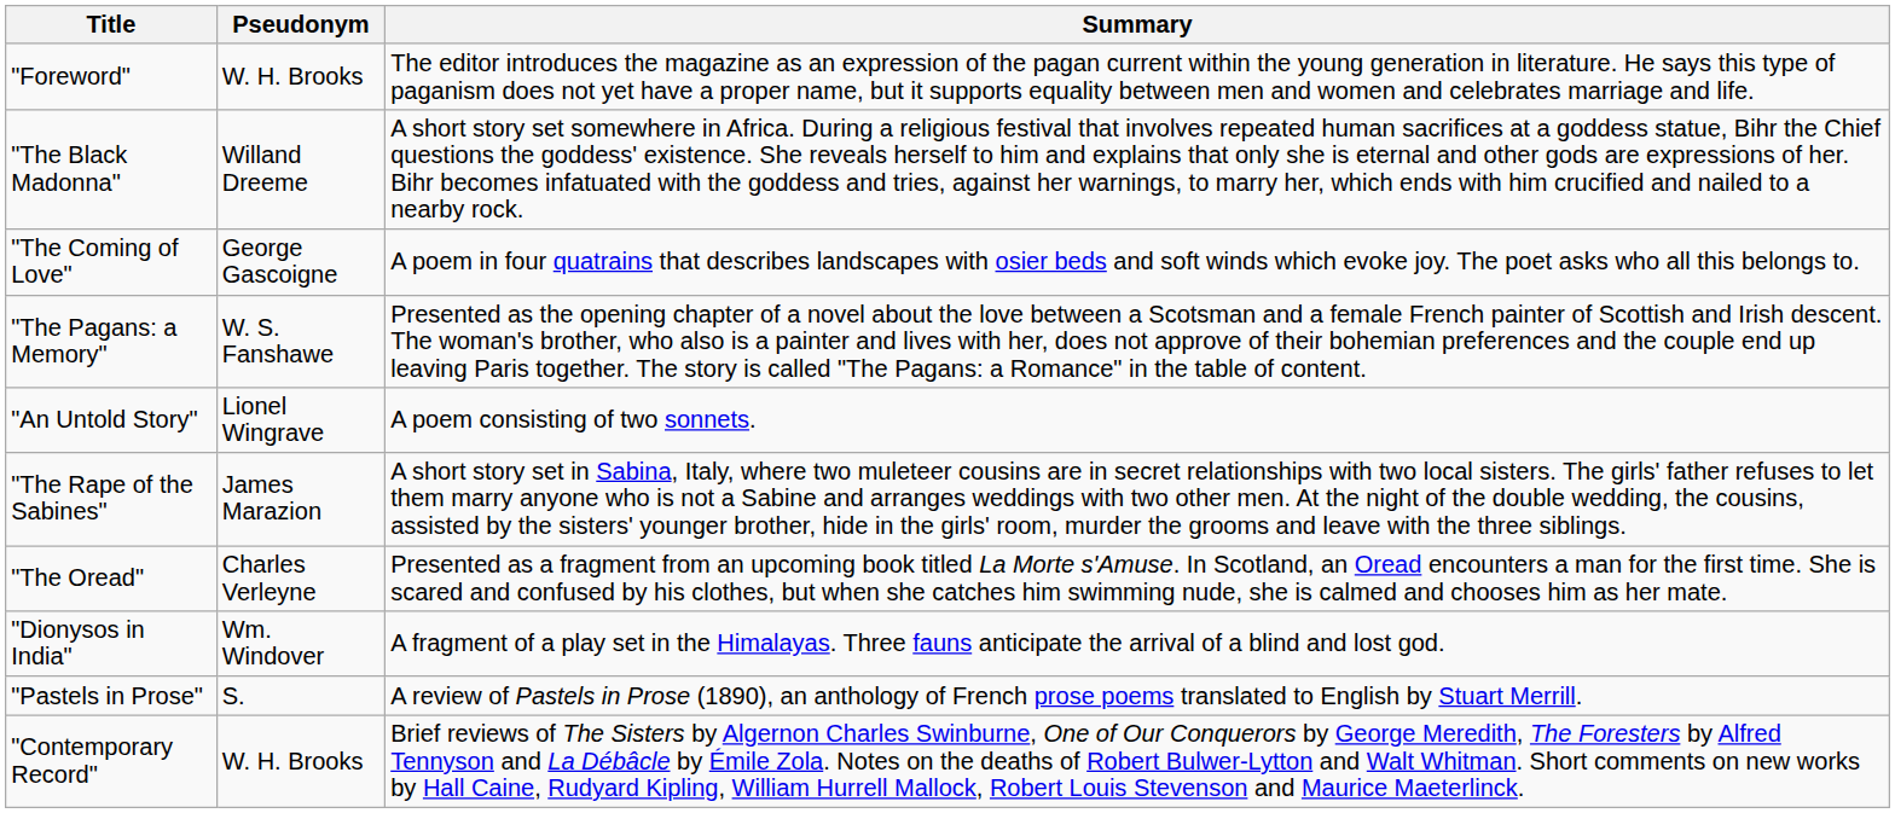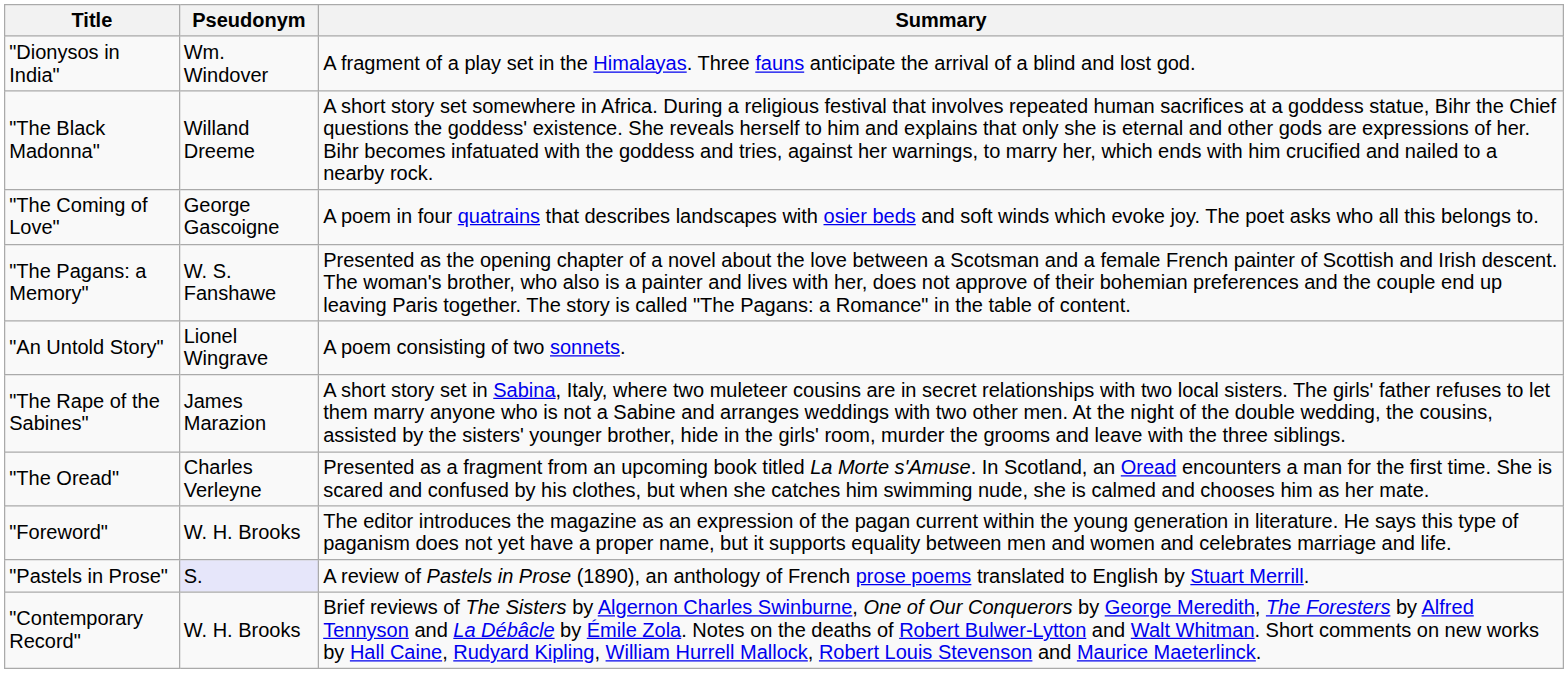 <table class="wikitable">
 <tr>
 <th>Title</th>
 <th>Pseudonym</th>
 <th>Summary</th>
 </tr>
 <tr>
-<td>"Foreword"</td>
-<td>W. H. Brooks</td>
-<td>The editor introduces the magazine as an expression of the pagan current within the young generation in literature. He says this type of paganism does not yet have a proper name, but it supports equality between men and women and celebrates marriage and life.</td>
+<td>"Dionysos in India"</td>
+<td>Wm. Windover</td>
+<td>A fragment of a play set in the <a href='#'>Himalayas</a>. Three <a href='#'>fauns</a> anticipate the arrival of a blind and lost god.</td>
 </tr>
 <tr>
 <td>"The Black Madonna"</td>
 <td>Willand Dreeme</td>
 <td>A short story set somewhere in Africa. During a religious festival that involves repeated human sacrifices at a goddess statue, Bihr the Chief questions the goddess' existence. She reveals herself to him and explains that only she is eternal and other gods are expressions of her. Bihr becomes infatuated with the goddess and tries, against her warnings, to marry her, which ends with him crucified and nailed to a nearby rock.</td>
 </tr>
 <tr>
 <td>"The Coming of Love"</td>
 <td>George Gascoigne</td>
 <td>A poem in four <a href='#'>quatrains</a> that describes landscapes with <a href='#'>osier beds</a> and soft winds which evoke joy. The poet asks who all this belongs to.</td>
 </tr>
 <tr>
 <td>"The Pagans: a Memory"</td>
 <td>W. S. Fanshawe</td>
 <td>Presented as the opening chapter of a novel about the love between a Scotsman and a female French painter of Scottish and Irish descent. The woman's brother, who also is a painter and lives with her, does not approve of their bohemian preferences and the couple end up leaving Paris together. The story is called "The Pagans: a Romance" in the table of content.</td>
 </tr>
 <tr>
 <td>"An Untold Story"</td>
 <td>Lionel Wingrave</td>
 <td>A poem consisting of two <a href='#'>sonnets</a>.</td>
 </tr>
 <tr>
 <td>"The Rape of the Sabines"</td>
 <td>James Marazion</td>
 <td>A short story set in <a href='#'>Sabina</a>, Italy, where two muleteer cousins are in secret relationships with two local sisters. The girls' father refuses to let them marry anyone who is not a Sabine and arranges weddings with two other men. At the night of the double wedding, the cousins, assisted by the sisters' younger brother, hide in the girls' room, murder the grooms and leave with the three siblings.</td>
 </tr>
 <tr>
 <td>"The Oread"</td>
 <td>Charles Verleyne</td>
 <td>Presented as a fragment from an upcoming book titled <em>La Morte s'Amuse</em>. In Scotland, an <a href='#'>Oread</a> encounters a man for the first time. She is scared and confused by his clothes, but when she catches him swimming nude, she is calmed and chooses him as her mate.</td>
 </tr>
 <tr>
-<td>"Dionysos in India"</td>
-<td>Wm. Windover</td>
-<td>A fragment of a play set in the <a href='#'>Himalayas</a>. Three <a href='#'>fauns</a> anticipate the arrival of a blind and lost god.</td>
+<td>"Foreword"</td>
+<td>W. H. Brooks</td>
+<td>The editor introduces the magazine as an expression of the pagan current within the young generation in literature. He says this type of paganism does not yet have a proper name, but it supports equality between men and women and celebrates marriage and life.</td>
 </tr>
 <tr>
 <td>"Pastels in Prose"</td>
-<td>S.</td>
+<td style="background: lavender;">S.</td>
 <td>A review of <em>Pastels in Prose</em> (1890), an anthology of French <a href='#'>prose poems</a> translated to English by <a href='#'>Stuart Merrill</a>.</td>
 </tr>
 <tr>
 <td>"Contemporary Record"</td>
 <td>W. H. Brooks</td>
 <td>Brief reviews of <em>The Sisters</em> by <a href='#'>Algernon Charles Swinburne</a>, <em>One of Our Conquerors</em> by <a href='#'>George Meredith</a>, <em><a href='#'>The Foresters</a></em> by <a href='#'>Alfred Tennyson</a> and <em><a href='#'>La Débâcle</a></em> by <a href='#'>Émile Zola</a>. Notes on the deaths of <a href='#'>Robert Bulwer-Lytton</a> and <a href='#'>Walt Whitman</a>. Short comments on new works by <a href='#'>Hall Caine</a>, <a href='#'>Rudyard Kipling</a>, <a href='#'>William Hurrell Mallock</a>, <a href='#'>Robert Louis Stevenson</a> and <a href='#'>Maurice Maeterlinck</a>.</td>
 </tr>
 </table>
